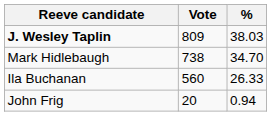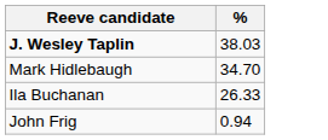 <table class="wikitable">
 <tr>
 <th width="200px">Reeve candidate</th>
-<th width="50px">Vote</th>
 <th width="30px">%</th>
 </tr>
 <tr>
 <td><strong>J. Wesley Taplin</strong></td>
-<td>809</td>
 <td>38.03</td>
 </tr>
 <tr>
 <td>Mark Hidlebaugh</td>
-<td>738</td>
 <td>34.70</td>
 </tr>
 <tr>
 <td>Ila Buchanan</td>
-<td>560</td>
 <td>26.33</td>
 </tr>
 <tr>
 <td>John Frig</td>
-<td>20</td>
 <td>0.94</td>
 </tr>
 </table>
